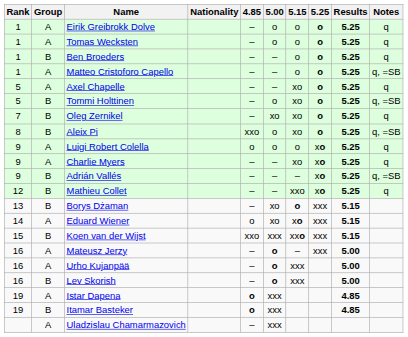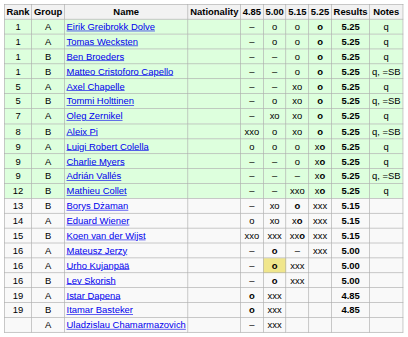 <table class="wikitable sortable" style="text-align:center;font-size:95%">
 <tr>
 <th>Rank</th>
 <th>Group</th>
 <th>Name</th>
 <th>Nationality</th>
 <th>4.85</th>
 <th>5.00</th>
 <th>5.15</th>
 <th>5.25</th>
 <th>Results</th>
 <th>Notes</th>
 </tr>
 <tr bgcolor=ddffdd>
 <td>1</td>
 <td>A</td>
 <td align=left><a href='#'>Eirik Greibrokk Dolve</a></td>
 <td align=left></td>
 <td>–</td>
 <td>o</td>
 <td>o</td>
 <td><strong>o</strong></td>
 <td><strong>5.25</strong></td>
 <td>q</td>
 </tr>
 <tr bgcolor=ddffdd>
 <td>1</td>
 <td>A</td>
 <td align=left><a href='#'>Tomas Wecksten</a></td>
 <td align=left></td>
 <td>–</td>
 <td>o</td>
 <td>o</td>
 <td><strong>o</strong></td>
 <td><strong>5.25</strong></td>
 <td>q</td>
 </tr>
 <tr bgcolor=ddffdd>
 <td>1</td>
 <td>B</td>
 <td align=left><a href='#'>Ben Broeders</a></td>
 <td align=left></td>
 <td>–</td>
 <td>–</td>
 <td>o</td>
 <td><strong>o</strong></td>
 <td><strong>5.25</strong></td>
 <td>q</td>
 </tr>
 <tr bgcolor=ddffdd>
 <td>1</td>
-<td>A</td>
+<td>B</td>
 <td align=left><a href='#'>Matteo Cristoforo Capello</a></td>
 <td align=left></td>
 <td>–</td>
 <td>–</td>
 <td>o</td>
 <td><strong>o</strong></td>
 <td><strong>5.25</strong></td>
 <td>q, =SB</td>
 </tr>
 <tr bgcolor=ddffdd>
 <td>5</td>
 <td>A</td>
 <td align=left><a href='#'>Axel Chapelle</a></td>
 <td align=left></td>
 <td>–</td>
 <td>–</td>
 <td>xo</td>
 <td><strong>o</strong></td>
 <td><strong>5.25</strong></td>
 <td>q</td>
 </tr>
 <tr bgcolor=ddffdd>
 <td>5</td>
 <td>B</td>
 <td align=left><a href='#'>Tommi Holttinen</a></td>
 <td align=left></td>
 <td>–</td>
 <td>o</td>
 <td>xo</td>
 <td><strong>o</strong></td>
 <td><strong>5.25</strong></td>
 <td>q, =SB</td>
 </tr>
 <tr bgcolor=ddffdd>
 <td>7</td>
-<td>B</td>
+<td>A</td>
 <td align=left><a href='#'>Oleg Zernikel</a></td>
 <td align=left></td>
 <td>–</td>
 <td>xo</td>
 <td>xo</td>
 <td><strong>o</strong></td>
 <td><strong>5.25</strong></td>
 <td>q</td>
 </tr>
 <tr bgcolor=ddffdd>
 <td>8</td>
 <td>B</td>
 <td align=left><a href='#'>Aleix Pi</a></td>
 <td align=left></td>
 <td>xxo</td>
 <td>o</td>
 <td>xo</td>
 <td><strong>o</strong></td>
 <td><strong>5.25</strong></td>
 <td>q, =SB</td>
 </tr>
 <tr bgcolor=ddffdd>
 <td>9</td>
 <td>A</td>
 <td align=left><a href='#'>Luigi Robert Colella</a></td>
 <td align=left></td>
 <td>o</td>
 <td>o</td>
 <td>o</td>
 <td>x<strong>o</strong></td>
 <td><strong>5.25</strong></td>
 <td>q</td>
 </tr>
 <tr bgcolor=ddffdd>
 <td>9</td>
 <td>A</td>
 <td align=left><a href='#'>Charlie Myers</a></td>
 <td align=left></td>
 <td>–</td>
 <td>–</td>
-<td>xo</td>
+<td>o</td>
 <td>x<strong>o</strong></td>
 <td><strong>5.25</strong></td>
 <td>q</td>
 </tr>
 <tr bgcolor=ddffdd>
 <td>9</td>
 <td>B</td>
 <td align=left><a href='#'>Adrián Vallés</a></td>
 <td align=left></td>
 <td>–</td>
 <td>–</td>
 <td>–</td>
 <td>x<strong>o</strong></td>
 <td><strong>5.25</strong></td>
 <td>q, =SB</td>
 </tr>
 <tr bgcolor=ddffdd>
 <td>12</td>
 <td>B</td>
 <td align=left><a href='#'>Mathieu Collet</a></td>
 <td align=left></td>
 <td>–</td>
 <td>–</td>
 <td>xxo</td>
 <td>x<strong>o</strong></td>
 <td><strong>5.25</strong></td>
 <td>q</td>
 </tr>
 <tr>
 <td>13</td>
 <td>B</td>
 <td align=left><a href='#'>Borys Dżaman</a></td>
 <td align=left></td>
 <td>–</td>
 <td>xo</td>
 <td><strong>o</strong></td>
 <td>xxx</td>
 <td><strong>5.15</strong></td>
 <td></td>
 </tr>
 <tr>
 <td>14</td>
 <td>A</td>
 <td align=left><a href='#'>Eduard Wiener</a></td>
 <td align=left></td>
 <td>o</td>
 <td>xo</td>
 <td>x<strong>o</strong></td>
 <td>xxx</td>
 <td><strong>5.15</strong></td>
 <td></td>
 </tr>
 <tr>
 <td>15</td>
 <td>B</td>
 <td align=left><a href='#'>Koen van der Wijst</a></td>
 <td align=left></td>
 <td>xxo</td>
 <td>xxx</td>
 <td>xx<strong>o</strong></td>
 <td>xxx</td>
 <td><strong>5.15</strong></td>
 <td></td>
 </tr>
 <tr>
 <td>16</td>
 <td>A</td>
 <td align=left><a href='#'>Mateusz Jerzy</a></td>
 <td align=left></td>
 <td>–</td>
 <td><strong>o</strong></td>
 <td>–</td>
 <td>xxx</td>
 <td><strong>5.00</strong></td>
 <td></td>
 </tr>
 <tr>
 <td>16</td>
 <td>A</td>
 <td align=left><a href='#'>Urho Kujanpää</a></td>
 <td align=left></td>
 <td>–</td>
-<td><strong>o</strong></td>
+<td style="background: khaki;"><strong>o</strong></td>
 <td>xxx</td>
 <td></td>
 <td><strong>5.00</strong></td>
 <td></td>
 </tr>
 <tr>
 <td>16</td>
 <td>B</td>
 <td align=left><a href='#'>Lev Skorish</a></td>
 <td align=left></td>
 <td>–</td>
 <td><strong>o</strong></td>
 <td>xxx</td>
 <td></td>
 <td><strong>5.00</strong></td>
 <td></td>
 </tr>
 <tr>
 <td>19</td>
 <td>A</td>
 <td align=left><a href='#'>Istar Dapena</a></td>
 <td align=left></td>
 <td><strong>o</strong></td>
 <td>xxx</td>
 <td></td>
 <td></td>
 <td><strong>4.85</strong></td>
 <td></td>
 </tr>
 <tr>
 <td>19</td>
 <td>B</td>
 <td align=left><a href='#'>Itamar Basteker</a></td>
 <td align=left></td>
 <td><strong>o</strong></td>
 <td>xxx</td>
 <td></td>
 <td></td>
 <td><strong>4.85</strong></td>
 <td></td>
 </tr>
 <tr>
 <td></td>
 <td>A</td>
 <td align=left><a href='#'>Uladzislau Chamarmazovich</a></td>
 <td align=left></td>
 <td>–</td>
 <td>xxx</td>
 <td></td>
 <td></td>
 <td><strong></strong></td>
 <td></td>
 </tr>
 </table>
